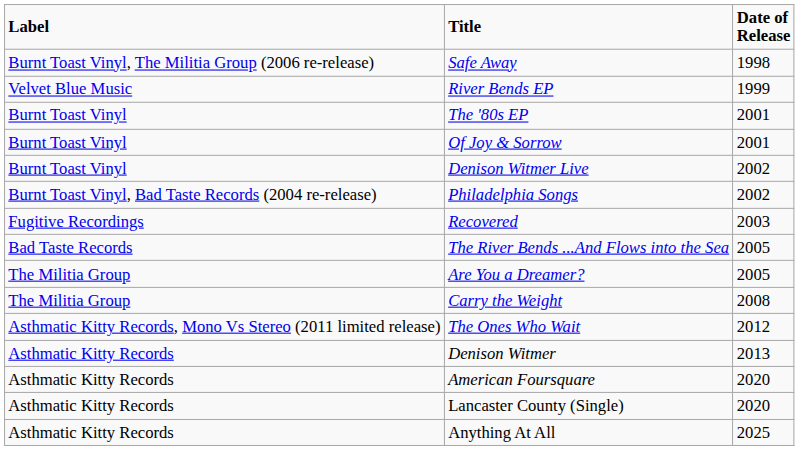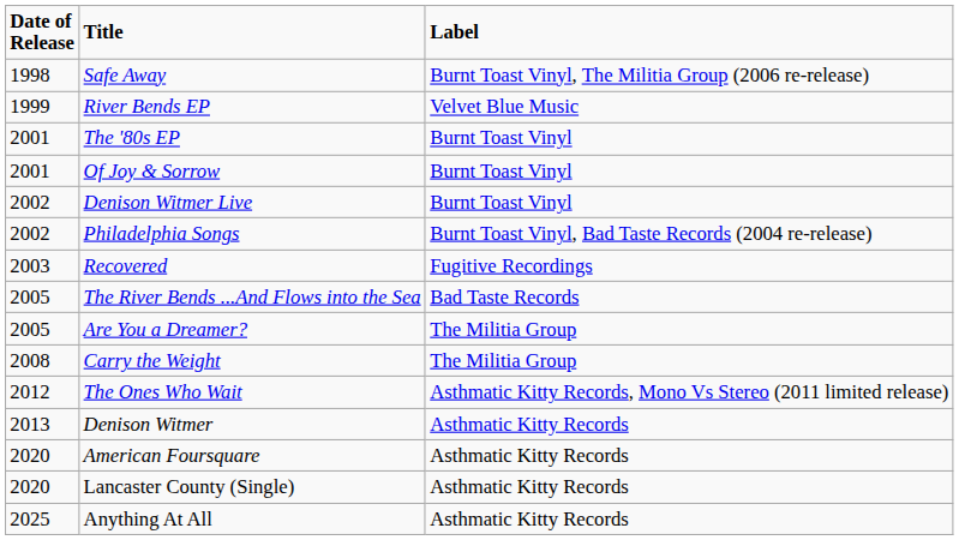 <table class="wikitable">
 <tr>
+<td><strong>Date of<br> Release</strong></td>
+<td><strong>Title</strong></td>
 <td><strong>Label</strong></td>
-<td><strong>Title</strong></td>
-<td><strong>Date of<br> Release</strong></td>
 </tr>
 <tr>
+<td>1998</td>
+<td><em><a href='#'>Safe Away</a></em></td>
 <td><a href='#'>Burnt Toast Vinyl</a>, <a href='#'>The Militia Group</a> (2006 re-release)</td>
-<td><em><a href='#'>Safe Away</a></em></td>
-<td>1998</td>
 </tr>
 <tr>
+<td>1999</td>
+<td><em><a href='#'>River Bends EP</a></em></td>
 <td><a href='#'>Velvet Blue Music</a></td>
-<td><em><a href='#'>River Bends EP</a></em></td>
-<td>1999</td>
 </tr>
 <tr>
+<td>2001</td>
+<td><em><a href='#'>The '80s EP</a></em></td>
 <td><a href='#'>Burnt Toast Vinyl</a></td>
-<td><em><a href='#'>The '80s EP</a></em></td>
-<td>2001</td>
 </tr>
 <tr>
+<td>2001</td>
+<td><em><a href='#'>Of Joy & Sorrow</a></em></td>
 <td><a href='#'>Burnt Toast Vinyl</a></td>
-<td><em><a href='#'>Of Joy & Sorrow</a></em></td>
-<td>2001</td>
 </tr>
 <tr>
+<td>2002</td>
+<td><em> <a href='#'>Denison Witmer Live</a></em></td>
 <td><a href='#'>Burnt Toast Vinyl</a></td>
-<td><em> <a href='#'>Denison Witmer Live</a></em></td>
-<td>2002</td>
 </tr>
 <tr>
+<td>2002</td>
+<td><em><a href='#'>Philadelphia Songs</a></em></td>
 <td><a href='#'>Burnt Toast Vinyl</a>, <a href='#'>Bad Taste Records</a> (2004 re-release)</td>
-<td><em><a href='#'>Philadelphia Songs</a></em></td>
-<td>2002</td>
 </tr>
 <tr>
+<td>2003</td>
+<td><em><a href='#'>Recovered</a></em></td>
 <td><a href='#'>Fugitive Recordings</a></td>
-<td><em><a href='#'>Recovered</a></em></td>
-<td>2003</td>
 </tr>
 <tr>
+<td>2005</td>
+<td><em><a href='#'>The River Bends ...And Flows into the Sea</a></em></td>
 <td><a href='#'>Bad Taste Records</a></td>
-<td><em><a href='#'>The River Bends ...And Flows into the Sea</a></em></td>
-<td>2005</td>
 </tr>
 <tr>
+<td>2005</td>
+<td><em><a href='#'>Are You a Dreamer?</a></em></td>
 <td><a href='#'>The Militia Group</a></td>
-<td><em><a href='#'>Are You a Dreamer?</a></em></td>
-<td>2005</td>
 </tr>
 <tr>
+<td>2008</td>
+<td><em><a href='#'>Carry the Weight</a></em></td>
 <td><a href='#'>The Militia Group</a></td>
-<td><em><a href='#'>Carry the Weight</a></em></td>
-<td>2008</td>
 </tr>
 <tr>
+<td>2012</td>
+<td><em><a href='#'>The Ones Who Wait</a></em></td>
 <td><a href='#'>Asthmatic Kitty Records</a>, <a href='#'>Mono Vs Stereo</a> (2011 limited release)</td>
-<td><em><a href='#'>The Ones Who Wait</a></em></td>
-<td>2012</td>
 </tr>
 <tr>
+<td>2013</td>
+<td><em>Denison Witmer</em></td>
 <td><a href='#'>Asthmatic Kitty Records</a></td>
-<td><em>Denison Witmer</em></td>
-<td>2013</td>
 </tr>
 <tr>
+<td>2020</td>
+<td><em>American Foursquare</em></td>
 <td>Asthmatic Kitty Records</td>
-<td><em>American Foursquare</em></td>
-<td>2020</td>
 </tr>
 <tr>
+<td>2020</td>
+<td>Lancaster County (Single)</td>
 <td>Asthmatic Kitty Records</td>
-<td>Lancaster County (Single)</td>
-<td>2020</td>
 </tr>
 <tr>
+<td>2025</td>
+<td>Anything At All</td>
 <td>Asthmatic Kitty Records</td>
-<td>Anything At All</td>
-<td>2025</td>
 </tr>
 </table>
